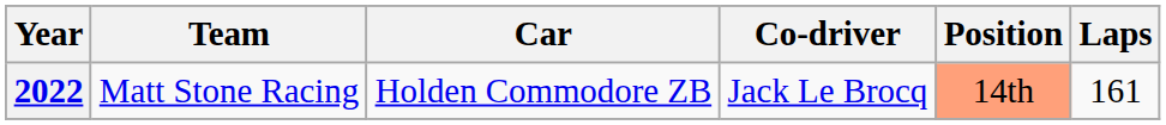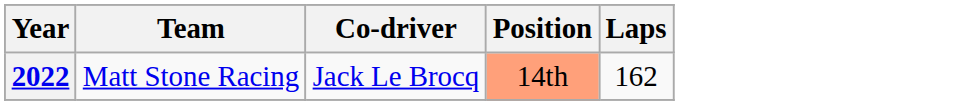 <table class="wikitable" style="font-size: 95%;">
 <tr>
 <th>Year</th>
 <th>Team</th>
-<th>Car</th>
 <th>Co-driver</th>
 <th>Position</th>
 <th>Laps</th>
 </tr>
 <tr>
 <th><a href='#'>2022</a></th>
 <td><a href='#'>Matt Stone Racing</a></td>
-<td><a href='#'>Holden Commodore ZB</a></td>
 <td> <a href='#'>Jack Le Brocq</a></td>
 <td align="center" style="background: lightsalmon;">14th</td>
-<td align="center">161</td>
+<td align="center">162</td>
 </tr>
 </table>
